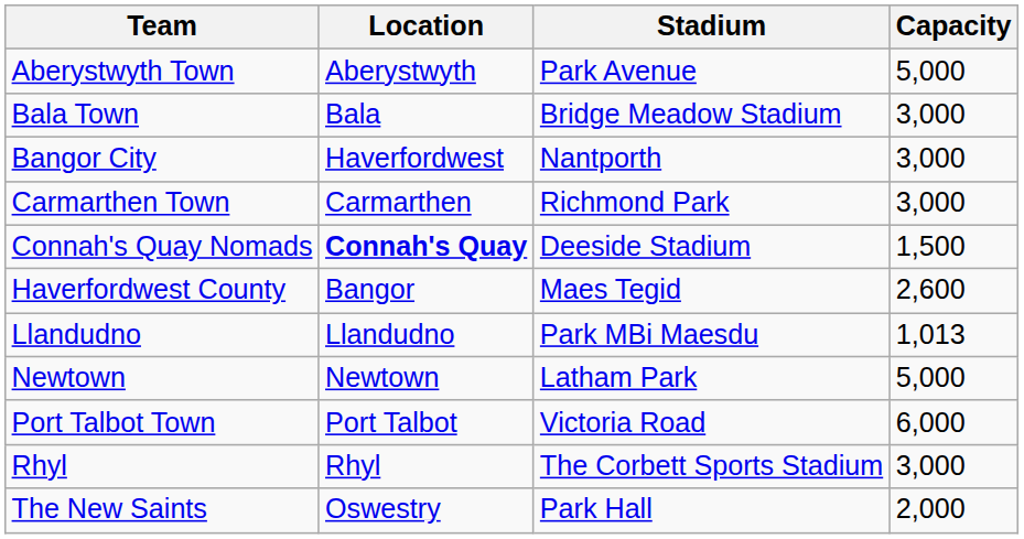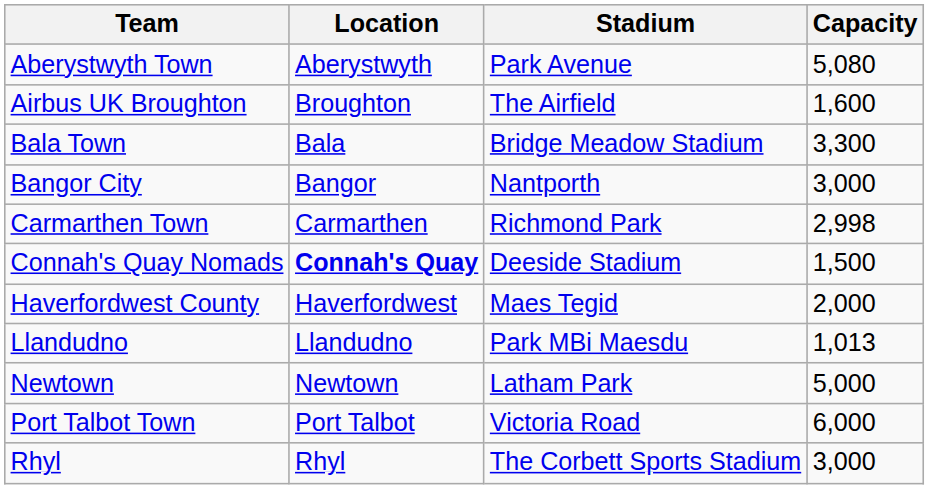 <table class="wikitable sortable">
 <tr>
 <th>Team</th>
 <th>Location</th>
 <th>Stadium</th>
 <th>Capacity</th>
 </tr>
 <tr>
 <td><a href='#'>Aberystwyth Town</a></td>
 <td><a href='#'>Aberystwyth</a></td>
 <td><a href='#'>Park Avenue</a></td>
-<td>5,000</td>
+<td>5,080</td>
+</tr>
+<tr>
+<td><a href='#'>Airbus UK Broughton</a></td>
+<td><a href='#'>Broughton</a></td>
+<td><a href='#'>The Airfield</a></td>
+<td>1,600</td>
 </tr>
 <tr>
 <td><a href='#'>Bala Town</a></td>
 <td><a href='#'>Bala</a></td>
 <td><a href='#'>Bridge Meadow Stadium</a></td>
-<td>3,000</td>
+<td>3,300</td>
 </tr>
 <tr>
 <td><a href='#'>Bangor City</a></td>
-<td><a href='#'>Haverfordwest</a></td>
+<td><a href='#'>Bangor</a></td>
 <td><a href='#'>Nantporth</a></td>
 <td>3,000</td>
 </tr>
 <tr>
 <td><a href='#'>Carmarthen Town</a></td>
 <td><a href='#'>Carmarthen</a></td>
 <td><a href='#'>Richmond Park</a></td>
-<td>3,000</td>
+<td>2,998</td>
 </tr>
 <tr>
 <td><a href='#'>Connah's Quay Nomads</a></td>
 <td><strong><a href='#'>Connah's Quay</a></strong></td>
 <td><a href='#'>Deeside Stadium</a></td>
 <td>1,500</td>
 </tr>
 <tr>
 <td><a href='#'>Haverfordwest County</a></td>
-<td><a href='#'>Bangor</a></td>
+<td><a href='#'>Haverfordwest</a></td>
 <td><a href='#'>Maes Tegid</a></td>
-<td>2,600</td>
+<td>2,000</td>
 </tr>
 <tr>
 <td><a href='#'>Llandudno</a></td>
 <td><a href='#'>Llandudno</a></td>
 <td><a href='#'>Park MBi Maesdu</a></td>
 <td>1,013</td>
 </tr>
 <tr>
 <td><a href='#'>Newtown</a></td>
 <td><a href='#'>Newtown</a></td>
 <td><a href='#'>Latham Park</a></td>
 <td>5,000</td>
 </tr>
 <tr>
 <td><a href='#'>Port Talbot Town</a></td>
 <td><a href='#'>Port Talbot</a></td>
 <td><a href='#'>Victoria Road</a></td>
 <td>6,000</td>
 </tr>
 <tr>
 <td><a href='#'>Rhyl</a></td>
 <td><a href='#'>Rhyl</a></td>
 <td><a href='#'>The Corbett Sports Stadium</a></td>
 <td>3,000</td>
 </tr>
-<tr>
-<td><a href='#'>The New Saints</a></td>
-<td><a href='#'>Oswestry</a></td>
-<td><a href='#'>Park Hall</a></td>
-<td>2,000</td>
-</tr>
 </table>
